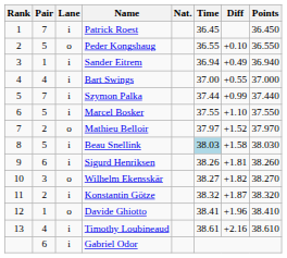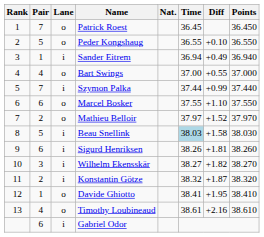 <table class="wikitable sortable" style="text-align:center; font-size:90%">
 <tr>
 <th>Rank</th>
 <th>Pair</th>
 <th>Lane</th>
 <th>Name</th>
 <th>Nat.</th>
 <th>Time</th>
 <th>Diff</th>
 <th>Points</th>
 </tr>
 <tr>
 <td>1</td>
 <td>7</td>
-<td>i</td>
+<td>o</td>
 <td align=left><a href='#'>Patrick Roest</a></td>
 <td></td>
 <td>36.45</td>
 <td></td>
 <td>36.450</td>
 </tr>
 <tr>
 <td>2</td>
 <td>5</td>
 <td>o</td>
 <td align=left><a href='#'>Peder Kongshaug</a></td>
 <td></td>
 <td>36.55</td>
 <td>+0.10</td>
 <td>36.550</td>
 </tr>
 <tr>
 <td>3</td>
 <td>1</td>
 <td>i</td>
 <td align=left><a href='#'>Sander Eitrem</a></td>
 <td></td>
 <td>36.94</td>
 <td>+0.49</td>
 <td>36.940</td>
 </tr>
 <tr>
 <td>4</td>
 <td>4</td>
-<td>i</td>
+<td>o</td>
 <td align=left><a href='#'>Bart Swings</a></td>
 <td></td>
 <td>37.00</td>
 <td>+0.55</td>
 <td>37.000</td>
 </tr>
 <tr>
 <td>5</td>
 <td>7</td>
 <td>i</td>
 <td align=left><a href='#'>Szymon Palka</a></td>
 <td></td>
 <td>37.44</td>
 <td>+0.99</td>
 <td>37.440</td>
 </tr>
 <tr>
 <td>6</td>
-<td>5</td>
-<td>i</td>
+<td>6</td>
+<td>o</td>
 <td align=left><a href='#'>Marcel Bosker</a></td>
 <td></td>
 <td>37.55</td>
 <td>+1.10</td>
 <td>37.550</td>
 </tr>
 <tr>
 <td>7</td>
 <td>2</td>
 <td>o</td>
 <td align=left><a href='#'>Mathieu Belloir</a></td>
 <td></td>
 <td>37.97</td>
 <td>+1.52</td>
 <td>37.970</td>
 </tr>
 <tr>
 <td>8</td>
 <td>5</td>
 <td>i</td>
 <td align=left><a href='#'>Beau Snellink</a></td>
 <td></td>
 <td style="background: lightblue;">38.03</td>
 <td>+1.58</td>
 <td>38.030</td>
 </tr>
 <tr>
 <td>9</td>
 <td>6</td>
 <td>i</td>
 <td align=left><a href='#'>Sigurd Henriksen</a></td>
 <td></td>
 <td>38.26</td>
 <td>+1.81</td>
 <td>38.260</td>
 </tr>
 <tr>
 <td>10</td>
 <td>3</td>
-<td>o</td>
+<td>i</td>
 <td align=left><a href='#'>Wilhelm Ekensskär</a></td>
 <td></td>
 <td>38.27</td>
 <td>+1.82</td>
 <td>38.270</td>
 </tr>
 <tr>
 <td>11</td>
 <td>2</td>
 <td>i</td>
 <td align=left><a href='#'>Konstantin Götze</a></td>
 <td></td>
 <td>38.32</td>
 <td>+1.87</td>
 <td>38.320</td>
 </tr>
 <tr>
 <td>12</td>
 <td>1</td>
 <td>o</td>
 <td align=left><a href='#'>Davide Ghiotto</a></td>
 <td></td>
 <td>38.41</td>
-<td>+1.96</td>
+<td>+1.95</td>
 <td>38.410</td>
 </tr>
 <tr>
 <td>13</td>
 <td>4</td>
-<td>i</td>
+<td>o</td>
 <td align=left><a href='#'>Timothy Loubineaud</a></td>
 <td></td>
 <td>38.61</td>
 <td>+2.16</td>
 <td>38.610</td>
 </tr>
 <tr>
 <td></td>
 <td>6</td>
 <td>i</td>
 <td align=left><a href='#'>Gabriel Odor</a></td>
 <td></td>
 <td colspan=3></td>
 </tr>
 </table>
